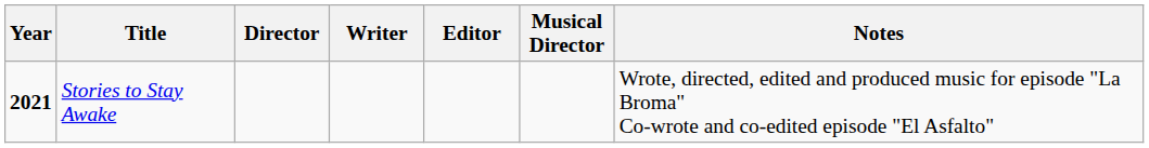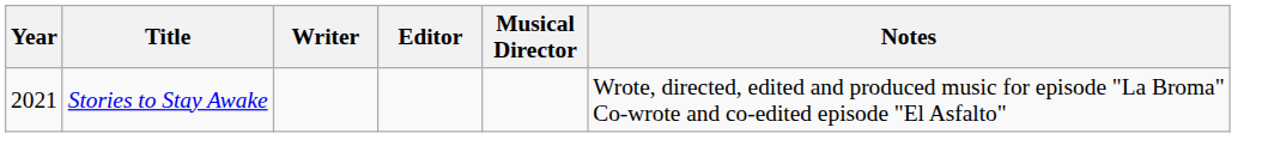 <table class="wikitable">
 <tr>
 <th>Year</th>
 <th>Title</th>
-<th width=65>Director</th>
 <th width=65>Writer</th>
 <th width=65>Editor</th>
 <th width=65>Musical<br>Director</th>
 <th>Notes</th>
 </tr>
 <tr>
-<td><strong>2021</strong></td>
+<td>2021</td>
 <td><em><a href='#'>Stories to Stay Awake</a></em></td>
-<td></td>
 <td></td>
 <td></td>
 <td></td>
 <td>Wrote, directed, edited and produced music for episode "La Broma"<br>Co-wrote and co-edited episode "El Asfalto"</td>
 </tr>
 </table>
